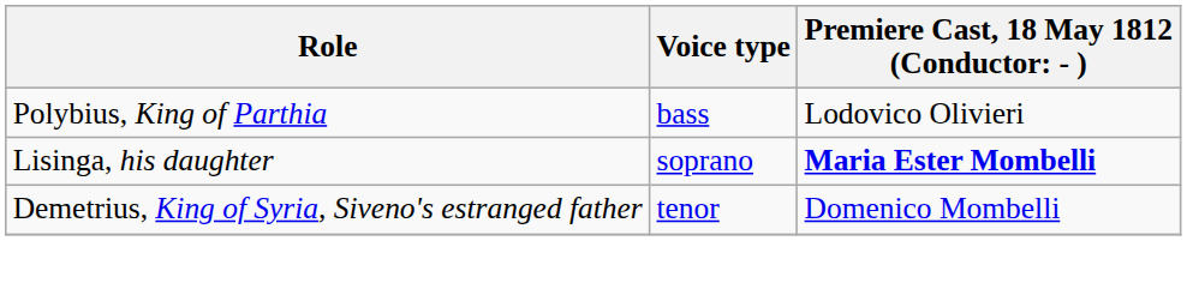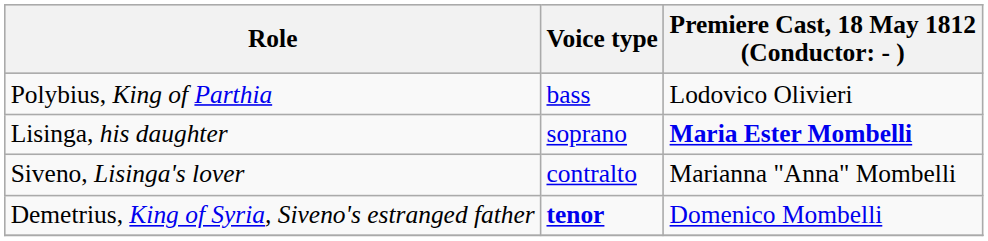 <table class="wikitable">
 <tr>
 <th>Role</th>
 <th>Voice type</th>
 <th>Premiere Cast, 18 May 1812<br>(Conductor: - )</th>
 </tr>
 <tr>
 <td>Polybius, <em>King of <a href='#'>Parthia</a></em></td>
 <td><a href='#'>bass</a></td>
 <td>Lodovico Olivieri</td>
 </tr>
 <tr>
 <td>Lisinga, <em>his daughter</em></td>
 <td><a href='#'>soprano</a></td>
 <td><strong><a href='#'>Maria Ester Mombelli</a></strong></td>
 </tr>
 <tr>
+<td>Siveno, <em>Lisinga's lover</em></td>
+<td><a href='#'>contralto</a></td>
+<td>Marianna "Anna" Mombelli</td>
+</tr>
+<tr>
 <td>Demetrius, <em><a href='#'>King of Syria</a>, Siveno's estranged father</em></td>
-<td><a href='#'>tenor</a></td>
+<td><strong><a href='#'>tenor</a></strong></td>
 <td><a href='#'>Domenico Mombelli</a></td>
 </tr>
 <tr>
 </tr>
 </table>
